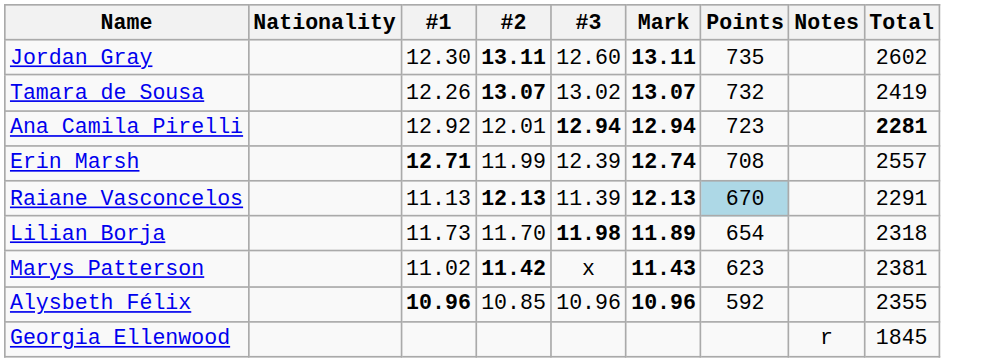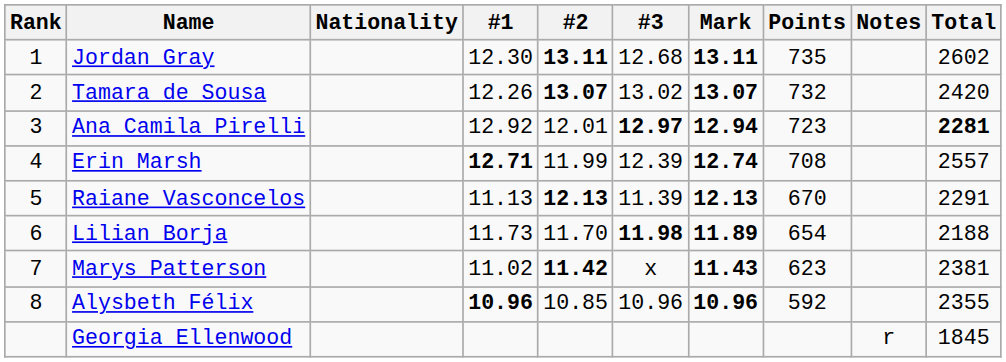 <table class="wikitable sortable" style="text-align:center">
 <tr>
+<th>Rank</th>
 <th>Name</th>
 <th>Nationality</th>
 <th>#1</th>
 <th>#2</th>
 <th>#3</th>
 <th>Mark</th>
 <th>Points</th>
 <th>Notes</th>
 <th>Total</th>
 </tr>
 <tr>
+<td>1</td>
 <td align=left><a href='#'>Jordan Gray</a></td>
 <td align=left></td>
 <td>12.30</td>
 <td><strong>13.11</strong></td>
-<td>12.60</td>
+<td>12.68</td>
 <td><strong>13.11</strong></td>
 <td>735</td>
 <td></td>
 <td>2602</td>
 </tr>
 <tr>
+<td>2</td>
 <td align=left><a href='#'>Tamara de Sousa</a></td>
 <td align=left></td>
 <td>12.26</td>
 <td><strong>13.07</strong></td>
 <td>13.02</td>
 <td><strong>13.07</strong></td>
 <td>732</td>
 <td></td>
-<td>2419</td>
+<td>2420</td>
 </tr>
 <tr>
+<td>3</td>
 <td align=left><a href='#'>Ana Camila Pirelli</a></td>
 <td align=left></td>
 <td>12.92</td>
 <td>12.01</td>
-<td><strong>12.94</strong></td>
+<td><strong>12.97</strong></td>
 <td><strong>12.94</strong></td>
 <td>723</td>
 <td></td>
 <td><strong>2281</strong></td>
 </tr>
 <tr>
+<td>4</td>
 <td align=left><a href='#'>Erin Marsh</a></td>
 <td align=left></td>
 <td><strong>12.71</strong></td>
 <td>11.99</td>
 <td>12.39</td>
 <td><strong>12.74</strong></td>
 <td>708</td>
 <td></td>
 <td>2557</td>
 </tr>
 <tr>
+<td>5</td>
 <td align=left><a href='#'>Raiane Vasconcelos</a></td>
 <td align=left></td>
 <td>11.13</td>
 <td><strong>12.13</strong></td>
 <td>11.39</td>
 <td><strong>12.13</strong></td>
-<td style="background: lightblue;">670</td>
+<td>670</td>
 <td></td>
 <td>2291</td>
 </tr>
 <tr>
+<td>6</td>
 <td align=left><a href='#'>Lilian Borja</a></td>
 <td align=left></td>
 <td>11.73</td>
 <td>11.70</td>
 <td><strong>11.98</strong></td>
 <td><strong>11.89</strong></td>
 <td>654</td>
 <td></td>
-<td>2318</td>
+<td>2188</td>
 </tr>
 <tr>
+<td>7</td>
 <td align=left><a href='#'>Marys Patterson</a></td>
 <td align=left></td>
 <td>11.02</td>
 <td><strong>11.42</strong></td>
 <td>x</td>
 <td><strong>11.43</strong></td>
 <td>623</td>
 <td></td>
 <td>2381</td>
 </tr>
 <tr>
+<td>8</td>
 <td align=left><a href='#'>Alysbeth Félix</a></td>
 <td align=left></td>
 <td><strong>10.96</strong></td>
 <td>10.85</td>
 <td>10.96</td>
 <td><strong>10.96</strong></td>
 <td>592</td>
 <td></td>
 <td>2355</td>
 </tr>
 <tr>
+<td></td>
 <td align=left><a href='#'>Georgia Ellenwood</a></td>
 <td align=left></td>
 <td></td>
 <td></td>
 <td></td>
 <td></td>
 <td></td>
 <td>r</td>
 <td>1845</td>
 </tr>
 </table>
